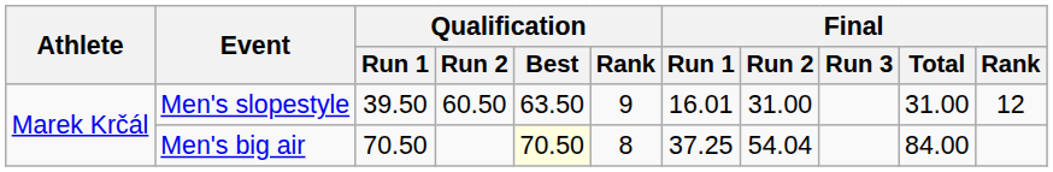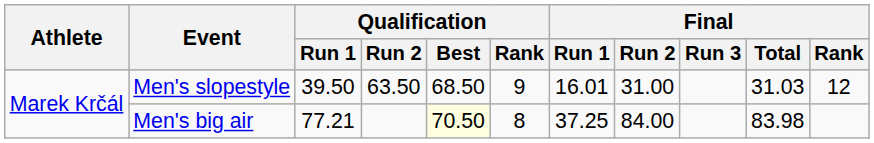 <table class="wikitable" style="font-size:90%">
 <tr>
 <th rowspan=2>Athlete</th>
 <th rowspan=2>Event</th>
 <th colspan=4>Qualification</th>
 <th colspan=5>Final</th>
 </tr>
 <tr style="font-size:95%">
 <th>Run 1</th>
 <th>Run 2</th>
 <th>Best</th>
 <th>Rank</th>
 <th>Run 1</th>
 <th>Run 2</th>
 <th>Run 3</th>
 <th>Total</th>
 <th>Rank</th>
 </tr>
 <tr align=center>
 <td align=left rowspan=2><a href='#'>Marek Krčál</a></td>
 <td align=left><a href='#'>Men's slopestyle</a></td>
 <td>39.50</td>
-<td>60.50</td>
 <td>63.50</td>
+<td>68.50</td>
 <td>9</td>
 <td>16.01</td>
 <td>31.00</td>
 <td></td>
-<td>31.00</td>
+<td>31.03</td>
 <td>12</td>
 </tr>
 <tr align=center>
 <td align=left><a href='#'>Men's big air</a></td>
-<td>70.50</td>
+<td>77.21</td>
 <td></td>
 <td style="background: lightyellow;">70.50</td>
 <td>8</td>
 <td>37.25</td>
-<td>54.04</td>
+<td>84.00</td>
 <td></td>
-<td>84.00</td>
+<td>83.98</td>
 <td></td>
 </tr>
 </table>
